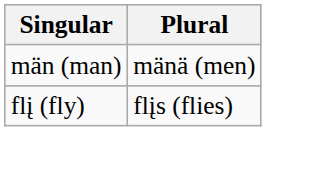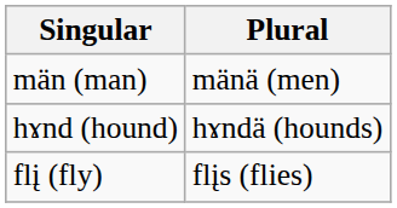 <table class="wikitable">
 <tr>
 <th>Singular</th>
 <th>Plural</th>
 </tr>
 <tr>
 <td>män (man)</td>
 <td>mänä (men)</td>
 </tr>
 <tr>
+<td>hɤnd (hound)</td>
+<td>hɤndä (hounds)</td>
+</tr>
+<tr>
 <td>flį (fly)</td>
 <td>flįs (flies)</td>
 </tr>
 </table>
